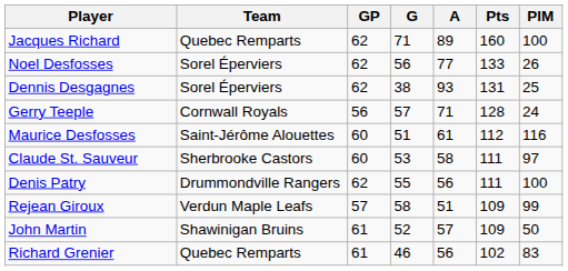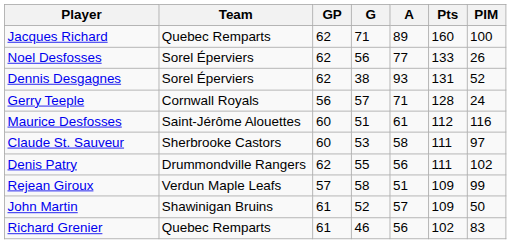 <table class="wikitable">
 <tr>
 <th bgcolor="#DDDDFF" width="30%">Player</th>
 <th bgcolor="#DDDDFF" width="30%">Team</th>
 <th bgcolor="#DDDDFF" width="7.5%">GP</th>
 <th bgcolor="#DDDDFF" width="7.5%">G</th>
 <th bgcolor="#DDDDFF" width="7.5%">A</th>
 <th bgcolor="#DDDDFF" width="7.5%">Pts</th>
 <th bgcolor="#DDDDFF" width="7.5%">PIM</th>
 </tr>
 <tr>
 <td><a href='#'>Jacques Richard</a></td>
 <td>Quebec Remparts</td>
 <td>62</td>
 <td>71</td>
 <td>89</td>
 <td>160</td>
 <td>100</td>
 </tr>
 <tr>
 <td><a href='#'>Noel Desfosses</a></td>
 <td>Sorel Éperviers</td>
 <td>62</td>
 <td>56</td>
 <td>77</td>
 <td>133</td>
 <td>26</td>
 </tr>
 <tr>
 <td><a href='#'>Dennis Desgagnes</a></td>
 <td>Sorel Éperviers</td>
 <td>62</td>
 <td>38</td>
 <td>93</td>
 <td>131</td>
-<td>25</td>
+<td>52</td>
 </tr>
 <tr>
 <td><a href='#'>Gerry Teeple</a></td>
 <td>Cornwall Royals</td>
 <td>56</td>
 <td>57</td>
 <td>71</td>
 <td>128</td>
 <td>24</td>
 </tr>
 <tr>
 <td><a href='#'>Maurice Desfosses</a></td>
 <td>Saint-Jérôme Alouettes</td>
 <td>60</td>
 <td>51</td>
 <td>61</td>
 <td>112</td>
 <td>116</td>
 </tr>
 <tr>
 <td><a href='#'>Claude St. Sauveur</a></td>
 <td>Sherbrooke Castors</td>
 <td>60</td>
 <td>53</td>
 <td>58</td>
 <td>111</td>
 <td>97</td>
 </tr>
 <tr>
 <td><a href='#'>Denis Patry</a></td>
 <td>Drummondville Rangers</td>
 <td>62</td>
 <td>55</td>
 <td>56</td>
 <td>111</td>
-<td>100</td>
+<td>102</td>
 </tr>
 <tr>
 <td><a href='#'>Rejean Giroux</a></td>
 <td>Verdun Maple Leafs</td>
 <td>57</td>
 <td>58</td>
 <td>51</td>
 <td>109</td>
 <td>99</td>
 </tr>
 <tr>
 <td><a href='#'>John Martin</a></td>
 <td>Shawinigan Bruins</td>
 <td>61</td>
 <td>52</td>
 <td>57</td>
 <td>109</td>
 <td>50</td>
 </tr>
 <tr>
 <td><a href='#'>Richard Grenier</a></td>
 <td>Quebec Remparts</td>
 <td>61</td>
 <td>46</td>
 <td>56</td>
 <td>102</td>
 <td>83</td>
 </tr>
 </table>
